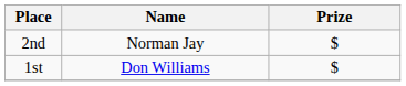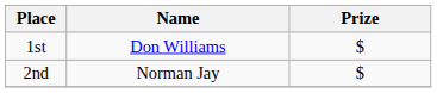 <table class="wikitable">
 <tr>
 <th width="50">Place</th>
 <th width="200">Name</th>
 <th width="125">Prize</th>
 </tr>
 <tr>
+<td align = "center">1st</td>
+<td align = "center"><a href='#'>Don Williams</a></td>
+<td align = "center">$</td>
+</tr>
+<tr>
 <td align = "center">2nd</td>
 <td align = "center">Norman Jay</td>
 <td align = "center">$</td>
 </tr>
 <tr>
-<td align = "center">1st</td>
-<td align = "center"><a href='#'>Don Williams</a></td>
-<td align = "center">$</td>
-</tr>
-<tr>
 </tr>
 </table>
